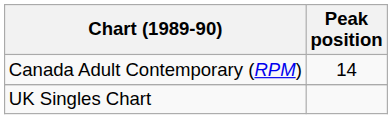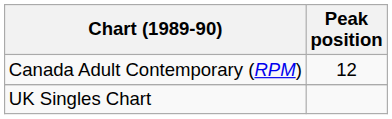 <table class="wikitable sortable">
 <tr>
 <th>Chart (1989-90)</th>
 <th>Peak<br>position</th>
 </tr>
 <tr>
 <td>Canada Adult Contemporary (<a href='#'><em>RPM</em></a>)</td>
-<td style="text-align:center;">14</td>
+<td style="text-align:center;">12</td>
 </tr>
 <tr>
 </tr>
 <tr>
 <td>UK Singles Chart</td>
 <td></td>
 </tr>
 </table>
